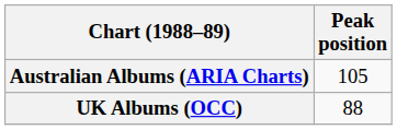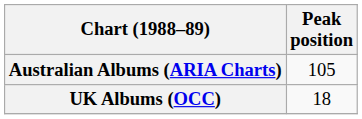 <table class="wikitable plainrowheaders sortable" style="text-align:center;" border="1">
 <tr>
 <th scope="col">Chart (1988–89)</th>
 <th scope="col">Peak<br>position</th>
 </tr>
 <tr>
 <th scope="row">Australian Albums (<a href='#'>ARIA Charts</a>)</th>
 <td>105</td>
 </tr>
 <tr>
 <th scope="row">UK Albums (<a href='#'>OCC</a>)</th>
-<td>88</td>
+<td>18</td>
 </tr>
 <tr>
 </tr>
 </table>
